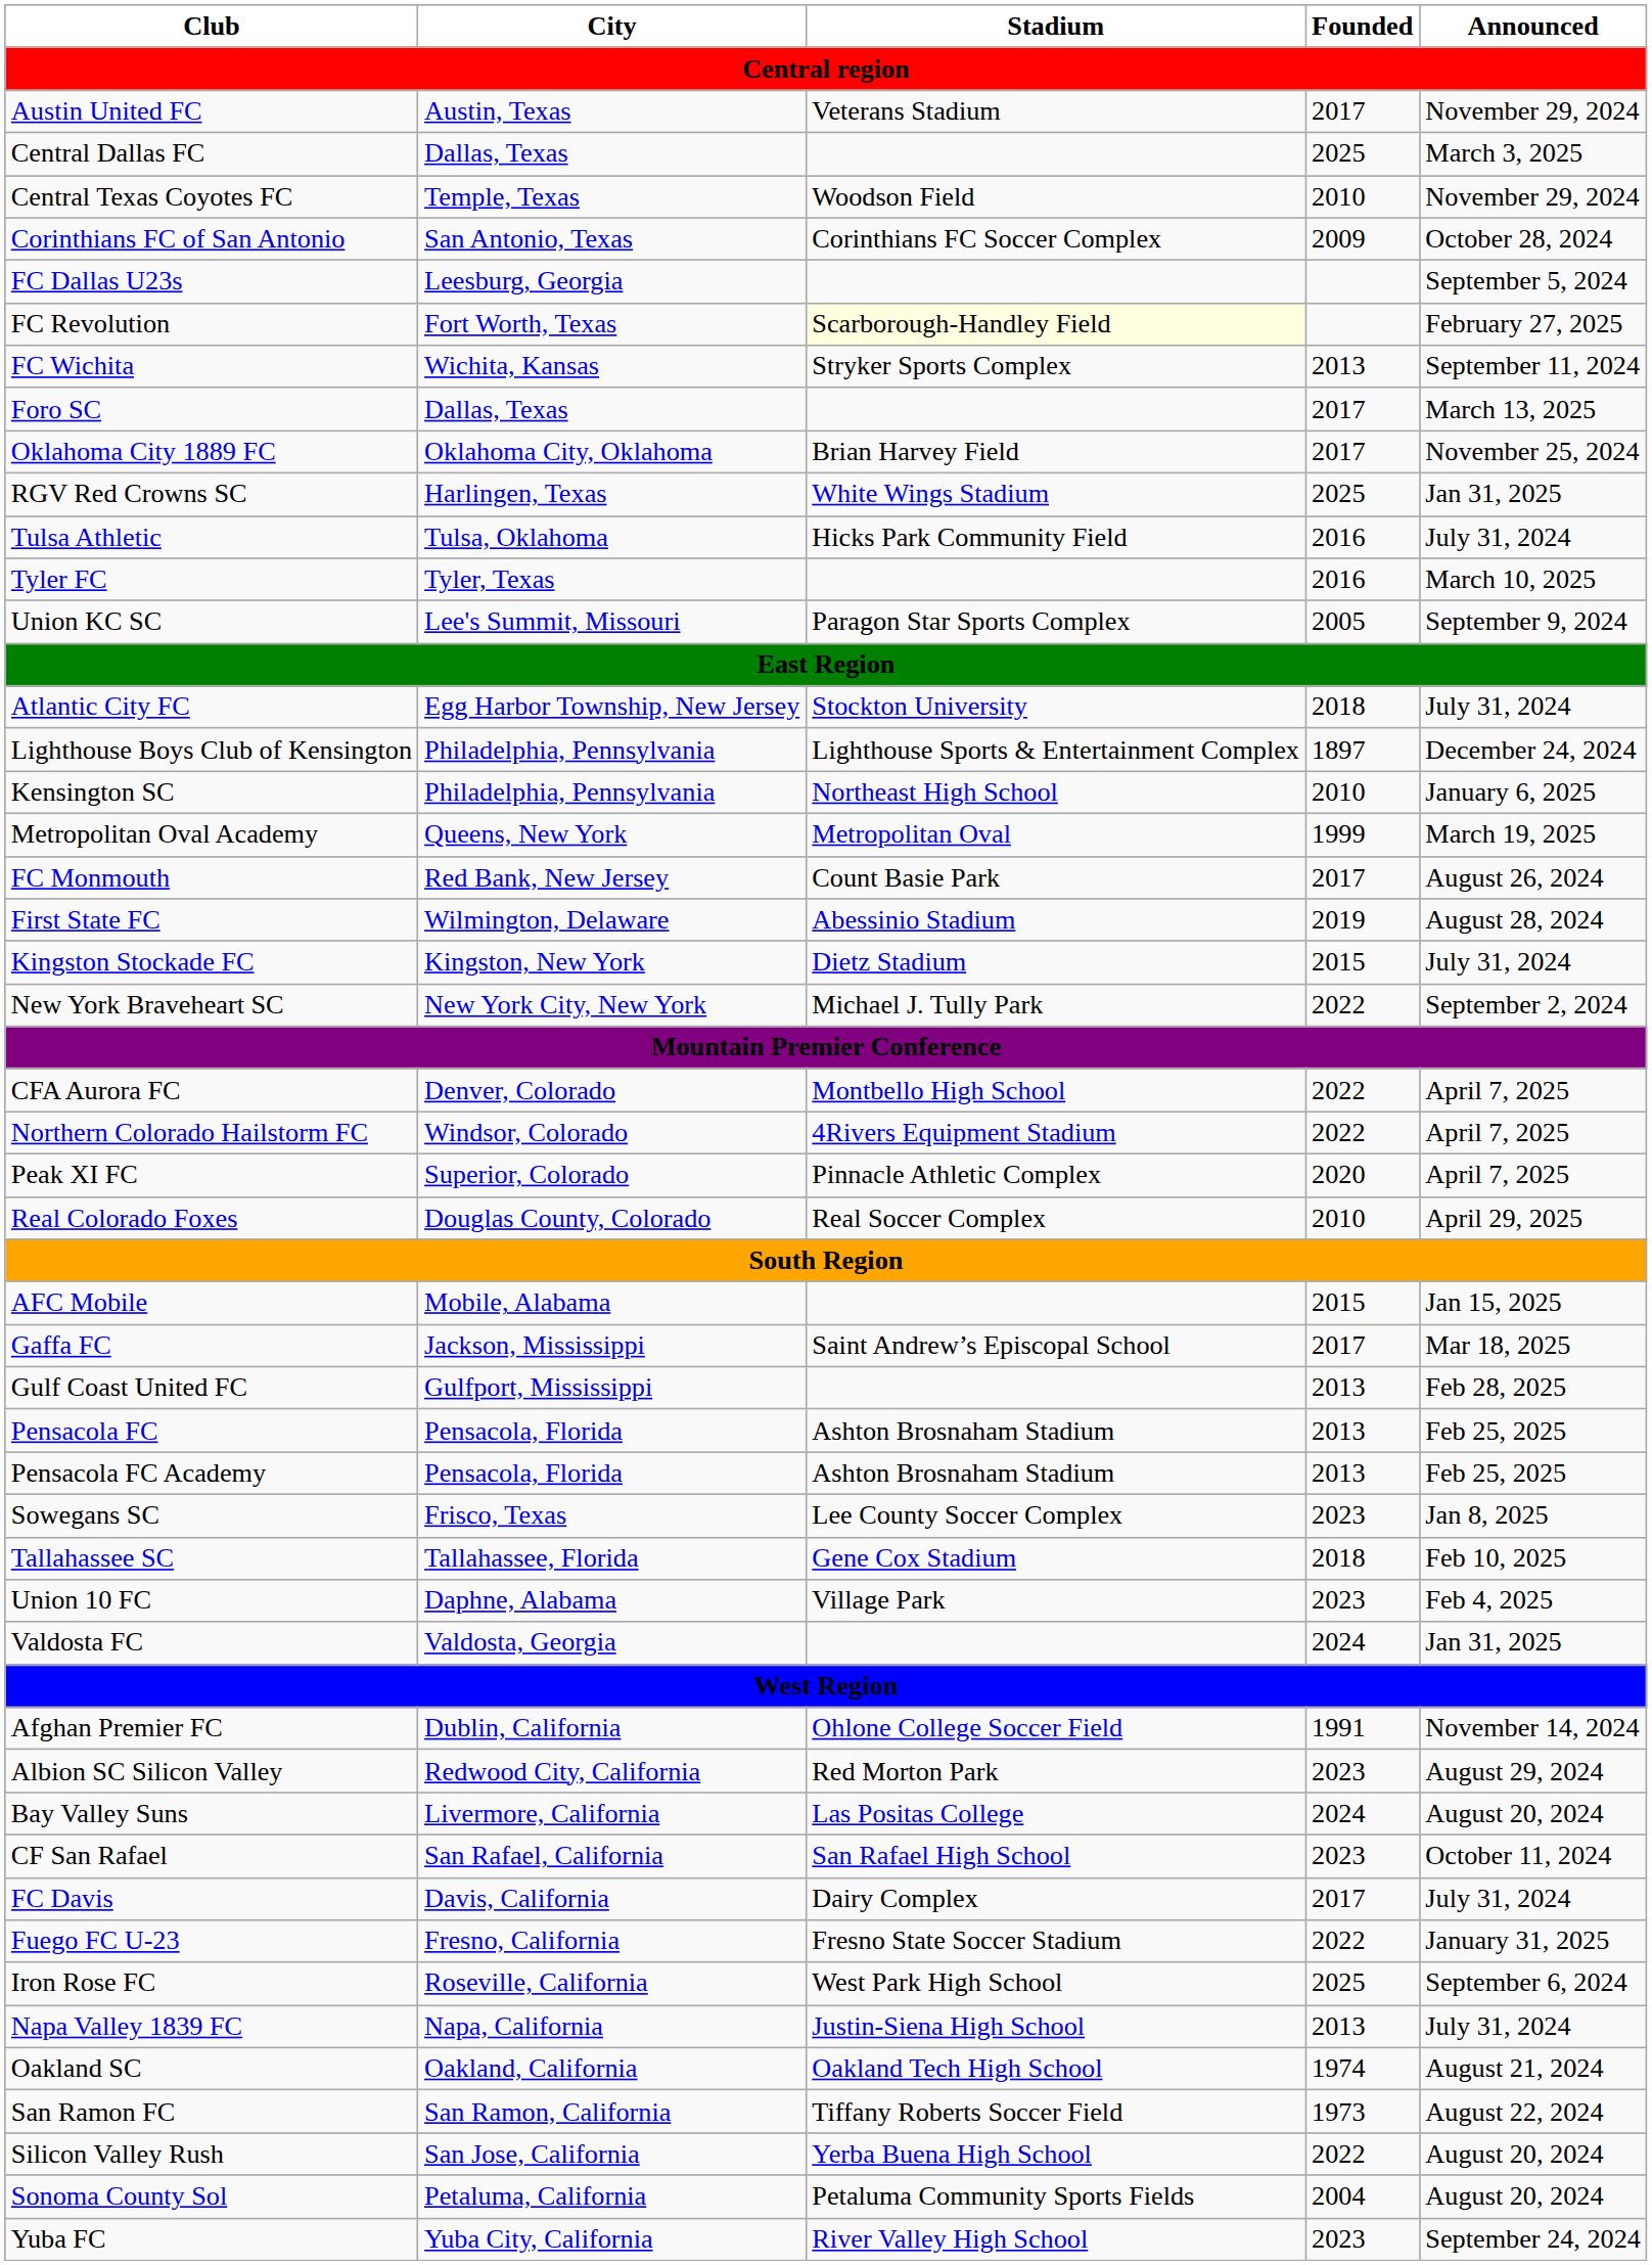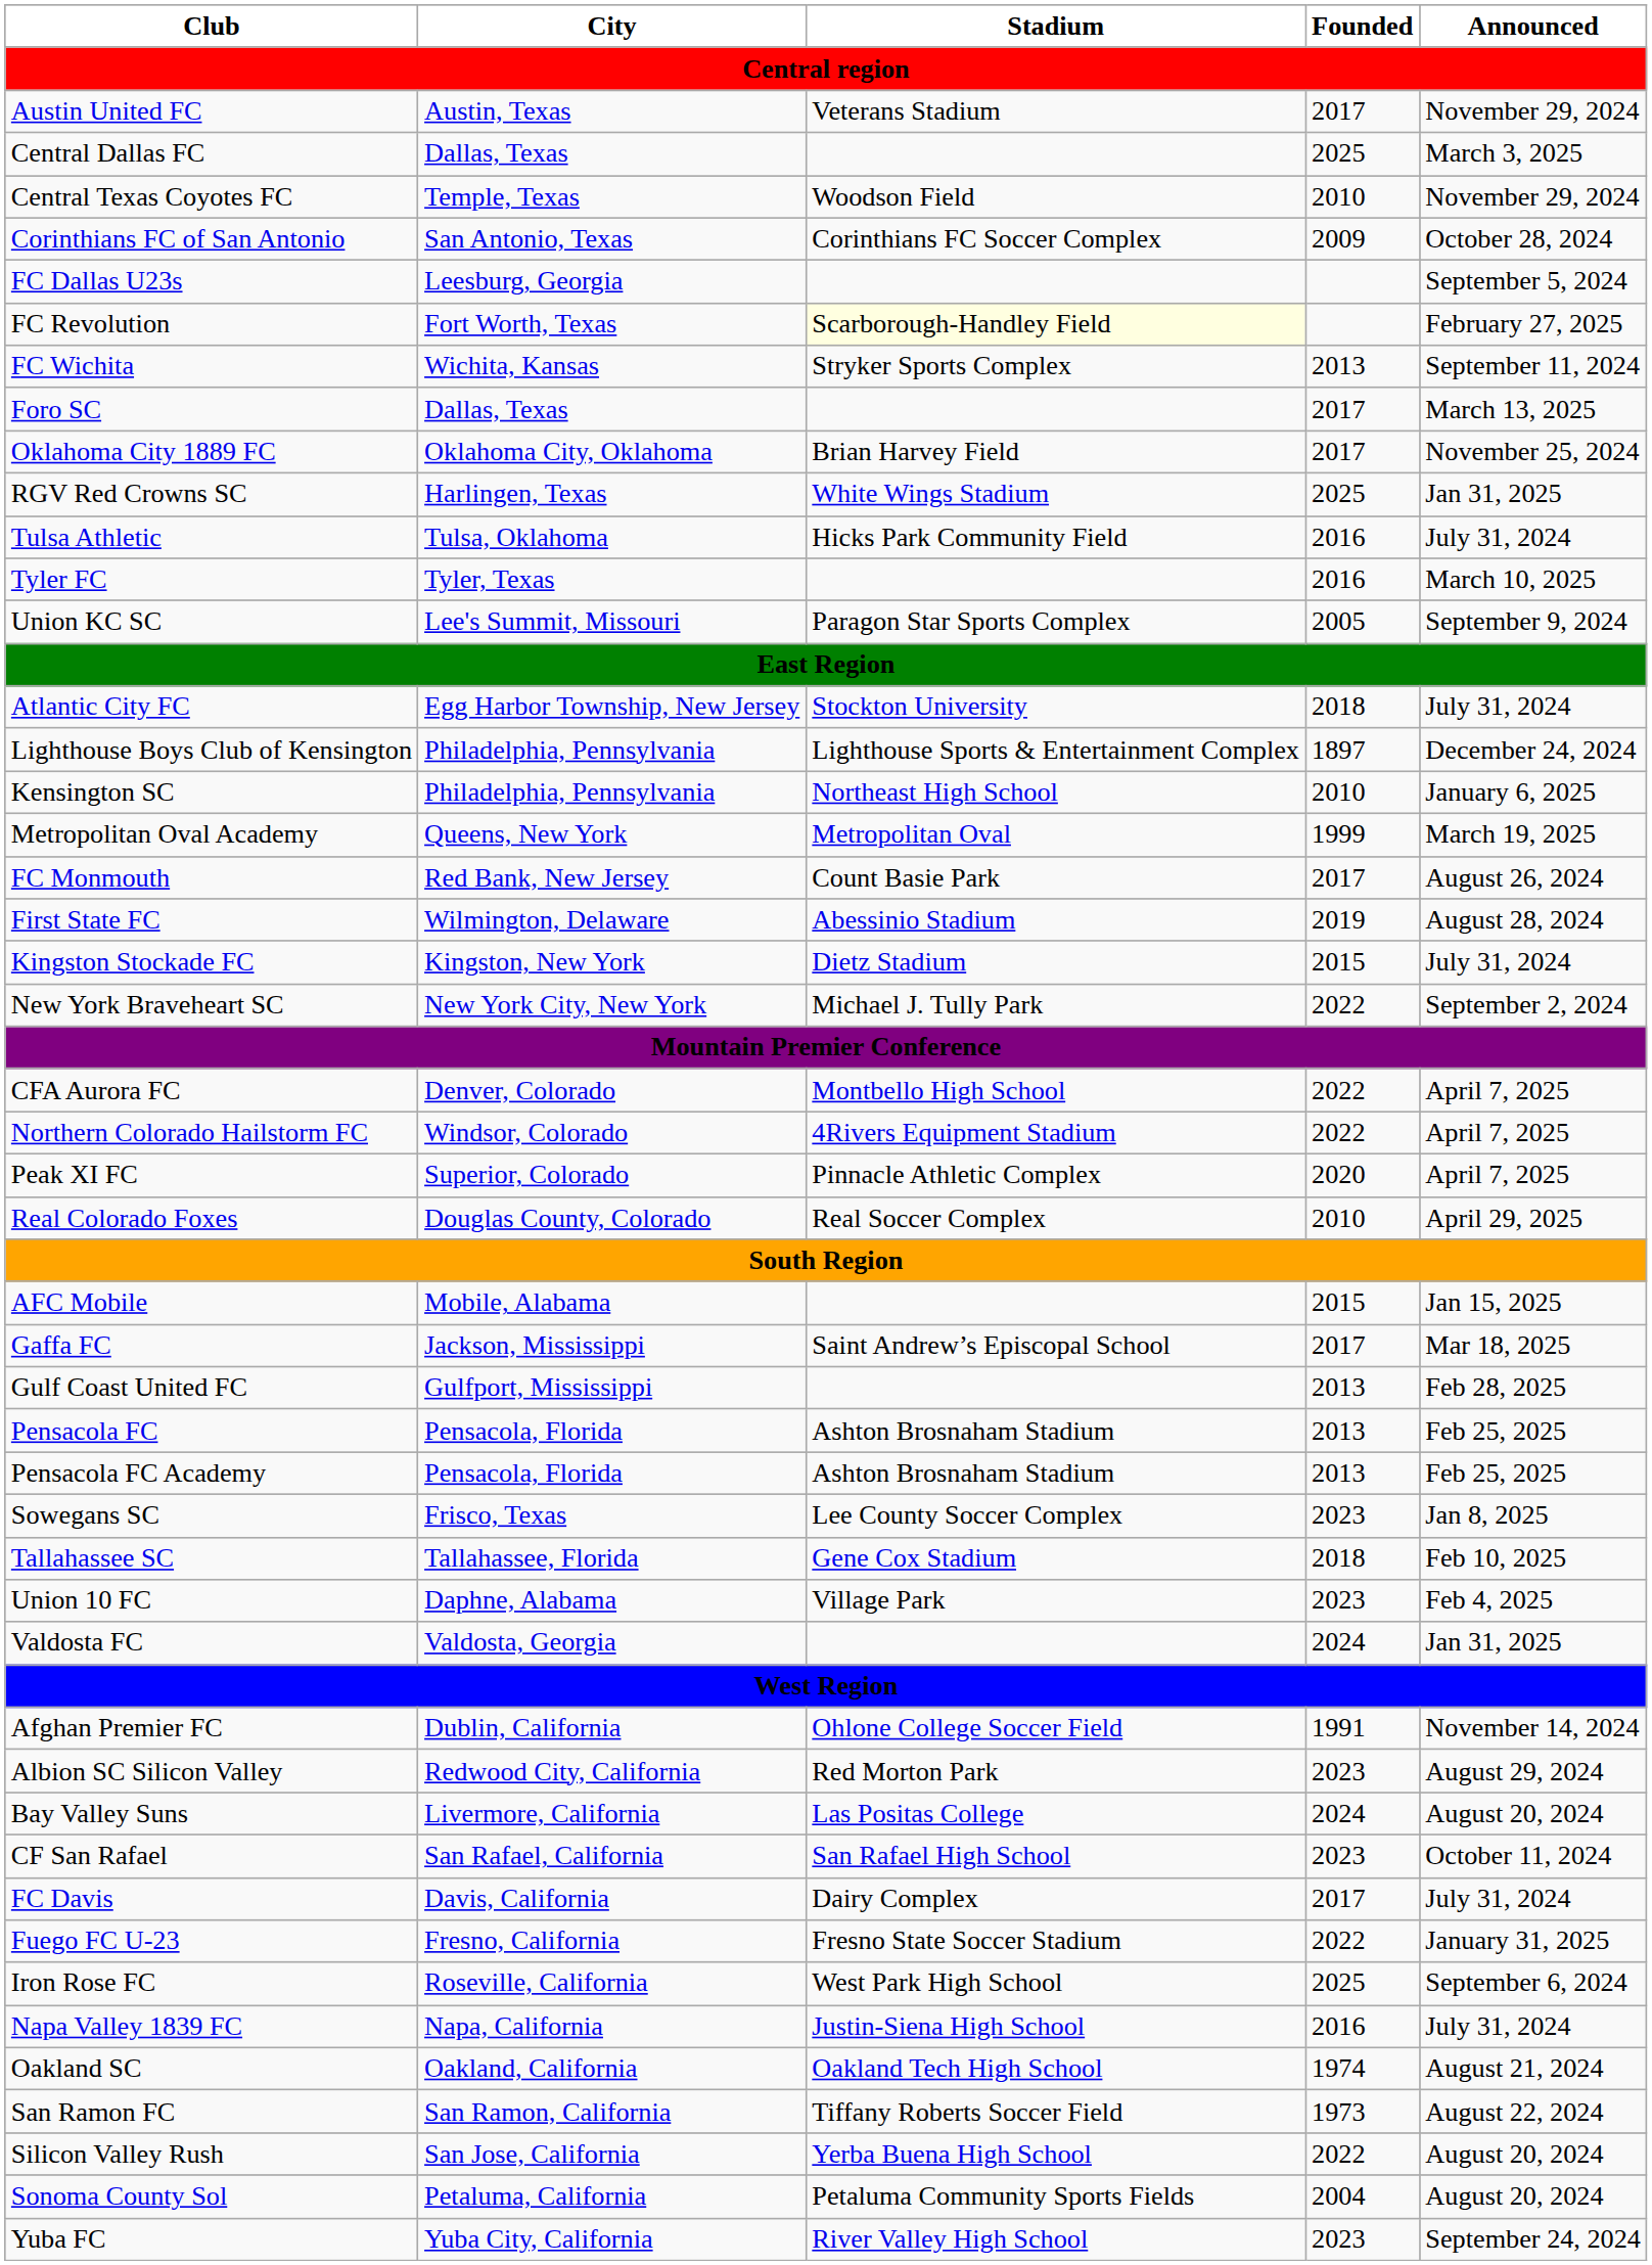 <table class="wikitable sortable" style="text-align:left">
 <tr>
 <th style="background:white">Club</th>
 <th style="background:white">City</th>
 <th style="background:white">Stadium</th>
 <th style="background:white">Founded</th>
 <th style="background:white">Announced</th>
 </tr>
 <tr>
 <th style="background:red;" colspan="6"><span>Central region</span></th>
 </tr>
 <tr>
 <td><a href='#'>Austin United FC</a></td>
 <td><a href='#'>Austin, Texas</a></td>
 <td>Veterans Stadium</td>
 <td>2017</td>
 <td>November 29, 2024</td>
 </tr>
 <tr>
 <td>Central Dallas FC</td>
 <td><a href='#'>Dallas, Texas</a></td>
 <td></td>
 <td>2025</td>
 <td>March 3, 2025</td>
 </tr>
 <tr>
 <td>Central Texas Coyotes FC</td>
 <td><a href='#'>Temple, Texas</a></td>
 <td>Woodson Field</td>
 <td>2010</td>
 <td>November 29, 2024</td>
 </tr>
 <tr>
 <td><a href='#'>Corinthians FC of San Antonio</a></td>
 <td><a href='#'>San Antonio, Texas</a></td>
 <td>Corinthians FC Soccer Complex</td>
 <td>2009</td>
 <td>October 28, 2024</td>
 </tr>
 <tr>
 <td><a href='#'>FC Dallas U23s</a></td>
 <td><a href='#'>Leesburg, Georgia</a></td>
 <td></td>
 <td></td>
 <td>September 5, 2024</td>
 </tr>
 <tr>
 <td>FC Revolution</td>
 <td><a href='#'>Fort Worth, Texas</a></td>
 <td style="background: lightyellow;">Scarborough-Handley Field</td>
 <td></td>
 <td>February 27, 2025</td>
 </tr>
 <tr>
 <td><a href='#'>FC Wichita</a></td>
 <td><a href='#'>Wichita, Kansas</a></td>
 <td>Stryker Sports Complex</td>
 <td>2013</td>
 <td>September 11, 2024</td>
 </tr>
 <tr>
 <td><a href='#'>Foro SC</a></td>
 <td><a href='#'>Dallas, Texas</a></td>
 <td></td>
 <td>2017</td>
 <td>March 13, 2025</td>
 </tr>
 <tr>
 <td><a href='#'>Oklahoma City 1889 FC</a></td>
 <td><a href='#'>Oklahoma City, Oklahoma</a></td>
 <td>Brian Harvey Field</td>
 <td>2017</td>
 <td>November 25, 2024</td>
 </tr>
 <tr>
 <td>RGV Red Crowns SC</td>
 <td><a href='#'>Harlingen, Texas</a></td>
 <td><a href='#'>White Wings Stadium</a></td>
 <td>2025</td>
 <td>Jan 31, 2025</td>
 </tr>
 <tr>
 <td><a href='#'>Tulsa Athletic</a></td>
 <td><a href='#'>Tulsa, Oklahoma</a></td>
 <td>Hicks Park Community Field</td>
 <td>2016</td>
 <td>July 31, 2024</td>
 </tr>
 <tr>
 <td><a href='#'>Tyler FC</a></td>
 <td><a href='#'>Tyler, Texas</a></td>
 <td></td>
 <td>2016</td>
 <td>March 10, 2025</td>
 </tr>
 <tr>
 <td>Union KC SC</td>
 <td><a href='#'>Lee's Summit, Missouri</a></td>
 <td>Paragon Star Sports Complex</td>
 <td>2005</td>
 <td>September 9, 2024</td>
 </tr>
 <tr>
 <th style="background:green;" colspan="6"><span>East Region</span></th>
 </tr>
 <tr>
 <td><a href='#'>Atlantic City FC</a></td>
 <td><a href='#'>Egg Harbor Township, New Jersey</a></td>
 <td><a href='#'>Stockton University</a></td>
 <td>2018</td>
 <td>July 31, 2024</td>
 </tr>
 <tr>
 <td>Lighthouse Boys Club of Kensington</td>
 <td><a href='#'>Philadelphia, Pennsylvania</a></td>
 <td>Lighthouse Sports & Entertainment Complex</td>
 <td>1897</td>
 <td>December 24, 2024</td>
 </tr>
 <tr>
 <td>Kensington SC</td>
 <td><a href='#'>Philadelphia, Pennsylvania</a></td>
 <td><a href='#'>Northeast High School</a></td>
 <td>2010</td>
 <td>January 6, 2025</td>
 </tr>
 <tr>
 <td>Metropolitan Oval Academy</td>
 <td><a href='#'>Queens, New York</a></td>
 <td><a href='#'>Metropolitan Oval</a></td>
 <td>1999</td>
 <td>March 19, 2025</td>
 </tr>
 <tr>
 <td><a href='#'>FC Monmouth</a></td>
 <td><a href='#'>Red Bank, New Jersey</a></td>
 <td>Count Basie Park</td>
 <td>2017</td>
 <td>August 26, 2024</td>
 </tr>
 <tr>
 <td><a href='#'>First State FC</a></td>
 <td><a href='#'>Wilmington, Delaware</a></td>
 <td><a href='#'>Abessinio Stadium</a></td>
 <td>2019</td>
 <td>August 28, 2024</td>
 </tr>
 <tr>
 <td><a href='#'>Kingston Stockade FC</a></td>
 <td><a href='#'>Kingston, New York</a></td>
 <td><a href='#'>Dietz Stadium</a></td>
 <td>2015</td>
 <td>July 31, 2024</td>
 </tr>
 <tr>
 <td>New York Braveheart SC</td>
 <td><a href='#'>New York City, New York</a></td>
 <td>Michael J. Tully Park</td>
 <td>2022</td>
 <td>September 2, 2024</td>
 </tr>
 <tr>
 <th style="background:purple;" colspan="6"><span>Mountain Premier Conference</span></th>
 </tr>
 <tr>
 <td>CFA Aurora FC</td>
 <td><a href='#'>Denver, Colorado</a></td>
 <td><a href='#'>Montbello High School</a></td>
 <td>2022</td>
 <td>April 7, 2025</td>
 </tr>
 <tr>
 <td><a href='#'>Northern Colorado Hailstorm FC</a></td>
 <td><a href='#'>Windsor, Colorado</a></td>
 <td><a href='#'>4Rivers Equipment Stadium</a></td>
 <td>2022</td>
 <td>April 7, 2025</td>
 </tr>
 <tr>
 <td>Peak XI FC</td>
 <td><a href='#'>Superior, Colorado</a></td>
 <td>Pinnacle Athletic Complex</td>
 <td>2020</td>
 <td>April 7, 2025</td>
 </tr>
 <tr>
 <td><a href='#'>Real Colorado Foxes</a></td>
 <td><a href='#'>Douglas County, Colorado</a></td>
 <td>Real Soccer Complex</td>
 <td>2010</td>
 <td>April 29, 2025</td>
 </tr>
 <tr>
 <th style="background:orange;" colspan="6"><span>South Region</span></th>
 </tr>
 <tr>
 <td><a href='#'>AFC Mobile</a></td>
 <td><a href='#'>Mobile, Alabama</a></td>
 <td></td>
 <td>2015</td>
 <td>Jan 15, 2025</td>
 </tr>
 <tr>
 <td><a href='#'>Gaffa FC</a></td>
 <td><a href='#'>Jackson, Mississippi</a></td>
 <td>Saint Andrew’s Episcopal School</td>
 <td>2017</td>
 <td>Mar 18, 2025</td>
 </tr>
 <tr>
 <td>Gulf Coast United FC</td>
 <td><a href='#'>Gulfport, Mississippi</a></td>
 <td></td>
 <td>2013</td>
 <td>Feb 28, 2025</td>
 </tr>
 <tr>
 <td><a href='#'>Pensacola FC</a></td>
 <td><a href='#'>Pensacola, Florida</a></td>
 <td>Ashton Brosnaham Stadium</td>
 <td>2013</td>
 <td>Feb 25, 2025</td>
 </tr>
 <tr>
 <td>Pensacola FC Academy</td>
 <td><a href='#'>Pensacola, Florida</a></td>
 <td>Ashton Brosnaham Stadium</td>
 <td>2013</td>
 <td>Feb 25, 2025</td>
 </tr>
 <tr>
 <td>Sowegans SC</td>
 <td><a href='#'>Frisco, Texas</a></td>
 <td>Lee County Soccer Complex</td>
 <td>2023</td>
 <td>Jan 8, 2025</td>
 </tr>
 <tr>
 <td><a href='#'>Tallahassee SC</a></td>
 <td><a href='#'>Tallahassee, Florida</a></td>
 <td><a href='#'>Gene Cox Stadium</a></td>
 <td>2018</td>
 <td>Feb 10, 2025</td>
 </tr>
 <tr>
 <td>Union 10 FC</td>
 <td><a href='#'>Daphne, Alabama</a></td>
 <td>Village Park</td>
 <td>2023</td>
 <td>Feb 4, 2025</td>
 </tr>
 <tr>
 <td>Valdosta FC</td>
 <td><a href='#'>Valdosta, Georgia</a></td>
 <td></td>
 <td>2024</td>
 <td>Jan 31, 2025</td>
 </tr>
 <tr>
 <th style="background:blue;" colspan="6"><span>West Region</span></th>
 </tr>
 <tr>
 <td>Afghan Premier FC</td>
 <td><a href='#'>Dublin, California</a></td>
 <td><a href='#'>Ohlone College Soccer Field</a></td>
 <td>1991</td>
 <td>November 14, 2024</td>
 </tr>
 <tr>
 <td>Albion SC Silicon Valley</td>
 <td><a href='#'>Redwood City, California</a></td>
 <td>Red Morton Park</td>
 <td>2023</td>
 <td>August 29, 2024</td>
 </tr>
 <tr>
 <td>Bay Valley Suns</td>
 <td><a href='#'>Livermore, California</a></td>
 <td><a href='#'>Las Positas College</a></td>
 <td>2024</td>
 <td>August 20, 2024</td>
 </tr>
 <tr>
 <td>CF San Rafael</td>
 <td><a href='#'>San Rafael, California</a></td>
 <td><a href='#'>San Rafael High School</a></td>
 <td>2023</td>
 <td>October 11, 2024</td>
 </tr>
 <tr>
 <td><a href='#'>FC Davis</a></td>
 <td><a href='#'>Davis, California</a></td>
 <td>Dairy Complex</td>
 <td>2017</td>
 <td>July 31, 2024</td>
 </tr>
 <tr>
 <td><a href='#'>Fuego FC U-23</a></td>
 <td><a href='#'>Fresno, California</a></td>
 <td>Fresno State Soccer Stadium</td>
 <td>2022</td>
 <td>January 31, 2025</td>
 </tr>
 <tr>
 <td>Iron Rose FC</td>
 <td><a href='#'>Roseville, California</a></td>
 <td>West Park High School</td>
 <td>2025</td>
 <td>September 6, 2024</td>
 </tr>
 <tr>
 <td><a href='#'>Napa Valley 1839 FC</a></td>
 <td><a href='#'>Napa, California</a></td>
 <td><a href='#'>Justin-Siena High School</a></td>
-<td>2013</td>
+<td>2016</td>
 <td>July 31, 2024</td>
 </tr>
 <tr>
 <td>Oakland SC</td>
 <td><a href='#'>Oakland, California</a></td>
 <td><a href='#'>Oakland Tech High School</a></td>
 <td>1974</td>
 <td>August 21, 2024</td>
 </tr>
 <tr>
 <td>San Ramon FC</td>
 <td><a href='#'>San Ramon, California</a></td>
 <td>Tiffany Roberts Soccer Field</td>
 <td>1973</td>
 <td>August 22, 2024</td>
 </tr>
 <tr>
 <td>Silicon Valley Rush</td>
 <td><a href='#'>San Jose, California</a></td>
 <td><a href='#'>Yerba Buena High School</a></td>
 <td>2022</td>
 <td>August 20, 2024</td>
 </tr>
 <tr>
 <td><a href='#'>Sonoma County Sol</a></td>
 <td><a href='#'>Petaluma, California</a></td>
 <td>Petaluma Community Sports Fields</td>
 <td>2004</td>
 <td>August 20, 2024</td>
 </tr>
 <tr>
 <td>Yuba FC</td>
 <td><a href='#'>Yuba City, California</a></td>
 <td><a href='#'>River Valley High School</a></td>
 <td>2023</td>
 <td>September 24, 2024</td>
 </tr>
 </table>
